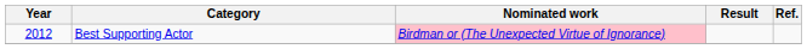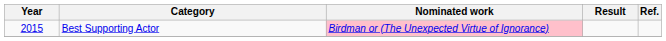 <table class=wikitable>
 <tr>
 <th scope="col" style="width:5em;">Year</th>
 <th scope="col" style="width:26em;">Category</th>
 <th scope="col" style="width:25em;">Nominated work</th>
 <th scope="col" style="width:5em;">Result</th>
 <th>Ref.</th>
 </tr>
 <tr>
-<td style="text-align:center;"><a href='#'>2012</a></td>
+<td style="text-align:center;"><a href='#'>2015</a></td>
 <td><a href='#'>Best Supporting Actor</a></td>
 <td style="background: pink;"><em><a href='#'>Birdman or (The Unexpected Virtue of Ignorance)</a></em></td>
 <td></td>
 <td></td>
 </tr>
 <tr>
 </tr>
 </table>
